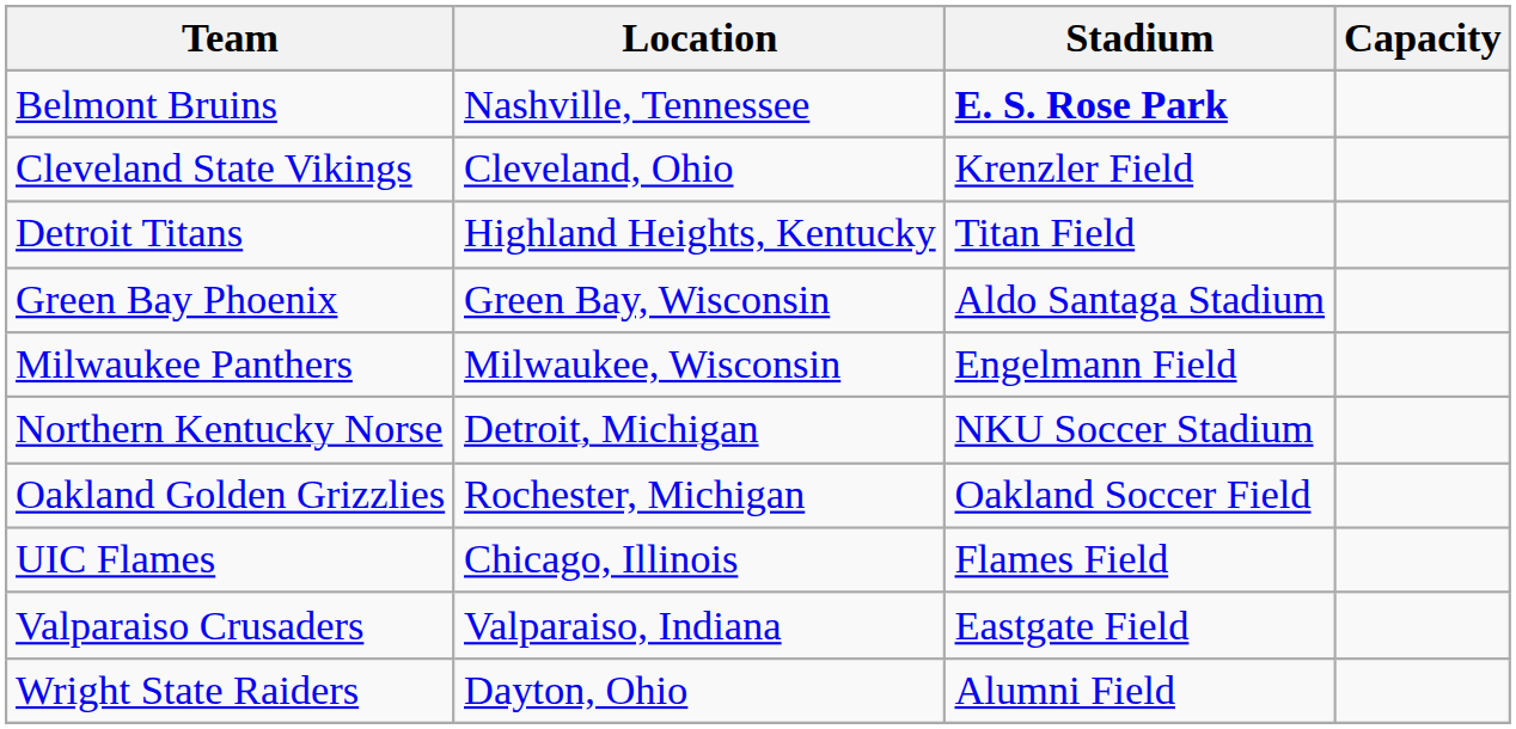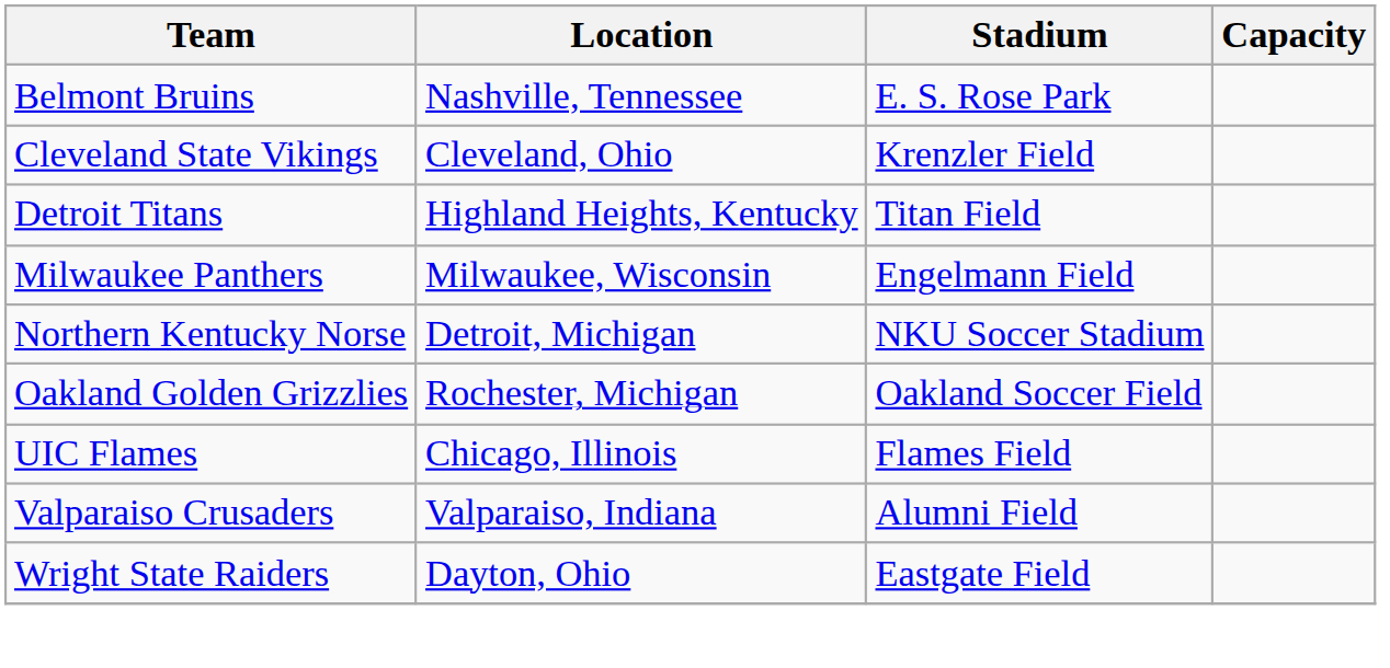 <table class="wikitable sortable" style="text-align: left;">
 <tr>
 <th>Team</th>
 <th>Location</th>
 <th>Stadium</th>
 <th>Capacity</th>
 </tr>
 <tr>
 <td><a href='#'>Belmont Bruins</a></td>
 <td><a href='#'>Nashville, Tennessee</a></td>
-<td><strong><a href='#'>E. S. Rose Park</a></strong></td>
+<td><a href='#'>E. S. Rose Park</a></td>
 <td align="center"></td>
 </tr>
 <tr>
 <td><a href='#'>Cleveland State Vikings</a></td>
 <td><a href='#'>Cleveland, Ohio</a></td>
 <td><a href='#'>Krenzler Field</a></td>
 <td align="center"></td>
 </tr>
 <tr>
 <td><a href='#'>Detroit Titans</a></td>
 <td><a href='#'>Highland Heights, Kentucky</a></td>
 <td><a href='#'>Titan Field</a></td>
-<td align="center"></td>
-</tr>
-<tr>
-<td><a href='#'>Green Bay Phoenix</a></td>
-<td><a href='#'>Green Bay, Wisconsin</a></td>
-<td><a href='#'>Aldo Santaga Stadium</a></td>
 <td align="center"></td>
 </tr>
 <tr>
 <td><a href='#'>Milwaukee Panthers</a></td>
 <td><a href='#'>Milwaukee, Wisconsin</a></td>
 <td><a href='#'>Engelmann Field</a></td>
 <td align="center"></td>
 </tr>
 <tr>
 <td><a href='#'>Northern Kentucky Norse</a></td>
 <td><a href='#'>Detroit, Michigan</a></td>
 <td><a href='#'>NKU Soccer Stadium</a></td>
 <td align="center"></td>
 </tr>
 <tr>
 <td><a href='#'>Oakland Golden Grizzlies</a></td>
 <td><a href='#'>Rochester, Michigan</a></td>
 <td><a href='#'>Oakland Soccer Field</a></td>
 <td align="center"></td>
 </tr>
 <tr>
 <td><a href='#'>UIC Flames</a></td>
 <td><a href='#'>Chicago, Illinois</a></td>
 <td><a href='#'>Flames Field</a></td>
 <td align="center"></td>
 </tr>
 <tr>
 <td><a href='#'>Valparaiso Crusaders</a></td>
 <td><a href='#'>Valparaiso, Indiana</a></td>
-<td><a href='#'>Eastgate Field</a></td>
+<td><a href='#'>Alumni Field</a></td>
 <td align="center"></td>
 </tr>
 <tr>
 <td><a href='#'>Wright State Raiders</a></td>
 <td><a href='#'>Dayton, Ohio</a></td>
-<td><a href='#'>Alumni Field</a></td>
+<td><a href='#'>Eastgate Field</a></td>
 <td align="center"></td>
 </tr>
 <tr>
 </tr>
 </table>
